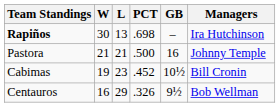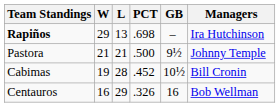 <table class="wikitable">
 <tr>
 <th>Team Standings</th>
 <th>W</th>
 <th>L</th>
 <th>PCT</th>
 <th>GB</th>
 <th>Managers</th>
 </tr>
 <tr>
 <td><strong>Rapiños</strong></td>
-<td>30</td>
+<td>29</td>
 <td>13</td>
 <td>.698</td>
 <td>  –</td>
 <td><a href='#'>Ira Hutchinson</a></td>
 </tr>
 <tr>
 <td>Pastora</td>
 <td>21</td>
 <td>21</td>
 <td>.500</td>
-<td> 16</td>
+<td> 9½</td>
 <td><a href='#'>Johnny Temple</a>  </td>
 </tr>
 <tr ||>
 <td>Cabimas</td>
 <td>19</td>
-<td>23</td>
+<td>28</td>
 <td>.452</td>
 <td>10½</td>
 <td><a href='#'>Bill Cronin</a></td>
 </tr>
 <tr>
 <td>Centauros</td>
 <td>16</td>
 <td>29</td>
 <td>.326</td>
-<td> 9½</td>
+<td> 16</td>
 <td><a href='#'>Bob Wellman</a></td>
 </tr>
 </table>
